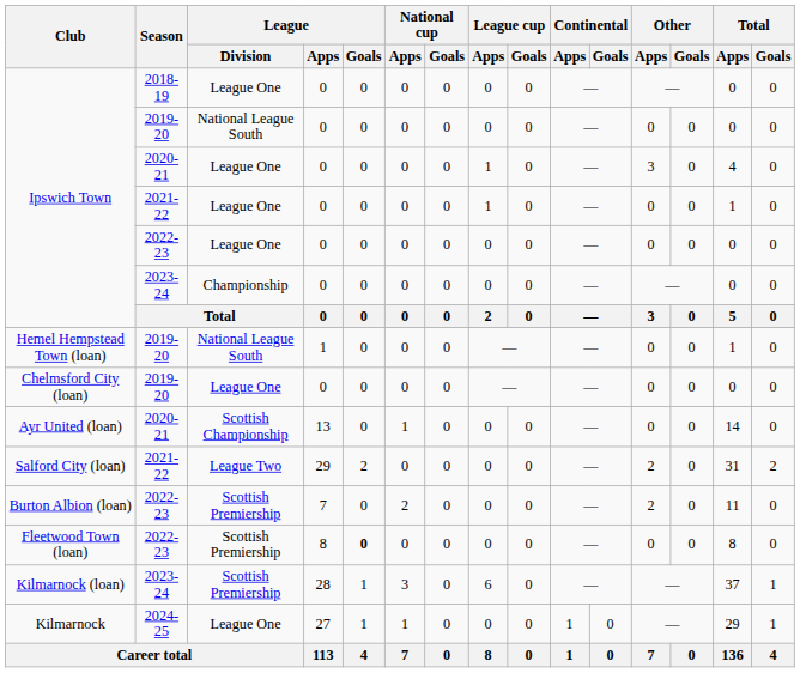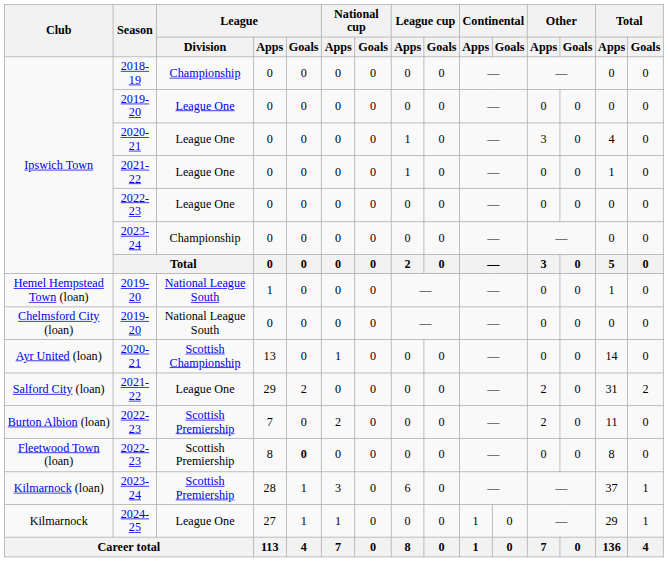 <table class="wikitable" style="text-align:center">
 <tr>
 <th rowspan="2">Club</th>
 <th rowspan="2">Season</th>
 <th colspan="3">League</th>
 <th colspan="2">National cup</th>
 <th colspan="2">League cup</th>
 <th colspan="2">Continental</th>
 <th colspan="2">Other</th>
 <th colspan="2">Total</th>
 </tr>
 <tr>
 <th>Division</th>
 <th>Apps</th>
 <th>Goals</th>
 <th>Apps</th>
 <th>Goals</th>
 <th>Apps</th>
 <th>Goals</th>
 <th>Apps</th>
 <th>Goals</th>
 <th>Apps</th>
 <th>Goals</th>
 <th>Apps</th>
 <th>Goals</th>
 </tr>
 <tr>
 <td rowspan="7"><a href='#'>Ipswich Town</a></td>
 <td><a href='#'>2018-19</a></td>
-<td>League One</td>
+<td><a href='#'>Championship</a></td>
 <td>0</td>
 <td>0</td>
 <td>0</td>
 <td>0</td>
 <td>0</td>
 <td>0</td>
 <td colspan="2">—</td>
 <td colspan="2">—</td>
 <td>0</td>
 <td>0</td>
 </tr>
 <tr>
 <td><a href='#'>2019-20</a></td>
-<td>National League South</td>
+<td><a href='#'>League One</a></td>
 <td>0</td>
 <td>0</td>
 <td>0</td>
 <td>0</td>
 <td>0</td>
 <td>0</td>
 <td colspan="2">—</td>
 <td>0</td>
 <td>0</td>
 <td>0</td>
 <td>0</td>
 </tr>
 <tr>
 <td><a href='#'>2020-21</a></td>
 <td>League One</td>
 <td>0</td>
 <td>0</td>
 <td>0</td>
 <td>0</td>
 <td>1</td>
 <td>0</td>
 <td colspan="2">—</td>
 <td>3</td>
 <td>0</td>
 <td>4</td>
 <td>0</td>
 </tr>
 <tr>
 <td><a href='#'>2021-22</a></td>
 <td>League One</td>
 <td>0</td>
 <td>0</td>
 <td>0</td>
 <td>0</td>
 <td>1</td>
 <td>0</td>
 <td colspan="2">—</td>
 <td>0</td>
 <td>0</td>
 <td>1</td>
 <td>0</td>
 </tr>
 <tr>
 <td><a href='#'>2022-23</a></td>
 <td>League One</td>
 <td>0</td>
 <td>0</td>
 <td>0</td>
 <td>0</td>
 <td>0</td>
 <td>0</td>
 <td colspan="2">—</td>
 <td>0</td>
 <td>0</td>
 <td>0</td>
 <td>0</td>
 </tr>
 <tr>
 <td><a href='#'>2023-24</a></td>
 <td>Championship</td>
 <td>0</td>
 <td>0</td>
 <td>0</td>
 <td>0</td>
 <td>0</td>
 <td>0</td>
 <td colspan="2">—</td>
 <td colspan="2">—</td>
 <td>0</td>
 <td>0</td>
 </tr>
 <tr>
 <th colspan="2">Total</th>
 <th>0</th>
 <th>0</th>
 <th>0</th>
 <th>0</th>
 <th>2</th>
 <th>0</th>
 <th colspan="2">—</th>
 <th>3</th>
 <th>0</th>
 <th>5</th>
 <th>0</th>
 </tr>
 <tr>
 <td><a href='#'>Hemel Hempstead Town</a> (loan)</td>
 <td><a href='#'>2019-20</a></td>
 <td><a href='#'>National League South</a></td>
 <td>1</td>
 <td>0</td>
 <td>0</td>
 <td>0</td>
 <td colspan="2">—</td>
 <td colspan="2">—</td>
 <td>0</td>
 <td>0</td>
 <td>1</td>
 <td>0</td>
 </tr>
 <tr>
 <td><a href='#'>Chelmsford City</a> (loan)</td>
 <td><a href='#'>2019-20</a></td>
-<td><a href='#'>League One</a></td>
+<td>National League South</td>
 <td>0</td>
 <td>0</td>
 <td>0</td>
 <td>0</td>
 <td colspan="2">—</td>
 <td colspan="2">—</td>
 <td>0</td>
 <td>0</td>
 <td>0</td>
 <td>0</td>
 </tr>
 <tr>
 <td><a href='#'>Ayr United</a> (loan)</td>
 <td><a href='#'>2020-21</a></td>
 <td><a href='#'>Scottish Championship</a></td>
 <td>13</td>
 <td>0</td>
 <td>1</td>
 <td>0</td>
 <td>0</td>
 <td>0</td>
 <td colspan="2">—</td>
 <td>0</td>
 <td>0</td>
 <td>14</td>
 <td>0</td>
 </tr>
 <tr>
 <td><a href='#'>Salford City</a> (loan)</td>
 <td><a href='#'>2021-22</a></td>
-<td><a href='#'>League Two</a></td>
+<td>League One</td>
 <td>29</td>
 <td>2</td>
 <td>0</td>
 <td>0</td>
 <td>0</td>
 <td>0</td>
 <td colspan="2">—</td>
 <td>2</td>
 <td>0</td>
 <td>31</td>
 <td>2</td>
 </tr>
 <tr>
 <td><a href='#'>Burton Albion</a> (loan)</td>
 <td><a href='#'>2022-23</a></td>
 <td><a href='#'>Scottish Premiership</a></td>
 <td>7</td>
 <td>0</td>
 <td>2</td>
 <td>0</td>
 <td>0</td>
 <td>0</td>
 <td colspan="2">—</td>
 <td>2</td>
 <td>0</td>
 <td>11</td>
 <td>0</td>
 </tr>
 <tr>
 <td><a href='#'>Fleetwood Town</a> (loan)</td>
 <td><a href='#'>2022-23</a></td>
 <td>Scottish Premiership</td>
 <td>8</td>
 <td><strong>0</strong></td>
 <td>0</td>
 <td>0</td>
 <td>0</td>
 <td>0</td>
 <td colspan="2">—</td>
 <td>0</td>
 <td>0</td>
 <td>8</td>
 <td>0</td>
 </tr>
 <tr>
 <td><a href='#'>Kilmarnock</a> (loan)</td>
 <td><a href='#'>2023-24</a></td>
 <td><a href='#'>Scottish Premiership</a></td>
 <td>28</td>
 <td>1</td>
 <td>3</td>
 <td>0</td>
 <td>6</td>
 <td>0</td>
 <td colspan="2">—</td>
 <td colspan="2">—</td>
 <td>37</td>
 <td>1</td>
 </tr>
 <tr>
 <td>Kilmarnock</td>
 <td><a href='#'>2024-25</a></td>
 <td>League One</td>
 <td>27</td>
 <td>1</td>
 <td>1</td>
 <td>0</td>
 <td>0</td>
 <td>0</td>
 <td>1</td>
 <td>0</td>
 <td colspan="2">—</td>
 <td>29</td>
 <td>1</td>
 </tr>
 <tr>
 <th colspan="3">Career total</th>
 <th>113</th>
 <th>4</th>
 <th>7</th>
 <th>0</th>
 <th>8</th>
 <th>0</th>
 <th>1</th>
 <th>0</th>
 <th>7</th>
 <th>0</th>
 <th>136</th>
 <th>4</th>
 </tr>
 </table>
